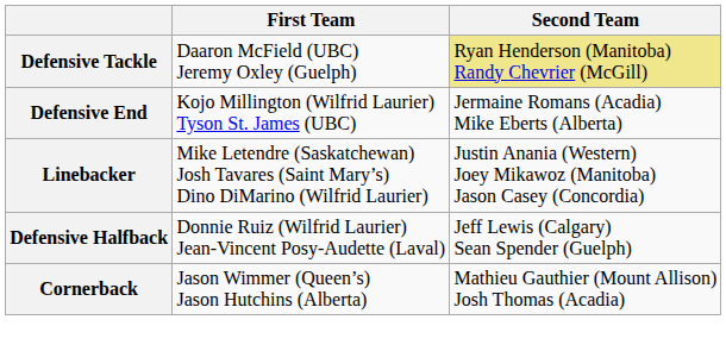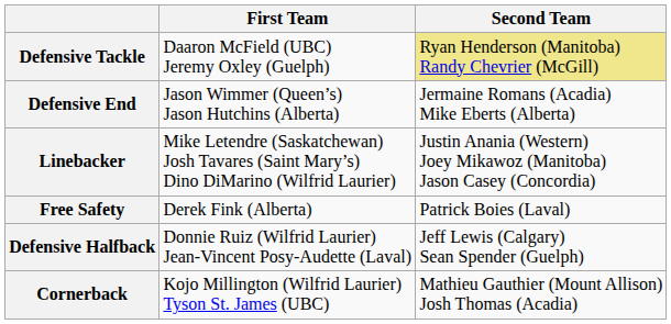 <table class="wikitable">
 <tr>
 <th></th>
 <th>First Team</th>
 <th>Second Team</th>
 </tr>
 <tr>
 <th>Defensive Tackle</th>
 <td>Daaron McField (UBC)<br>Jeremy Oxley (Guelph)</td>
 <td style="background: khaki;">Ryan Henderson (Manitoba)<br><a href='#'>Randy Chevrier</a> (McGill)</td>
 </tr>
 <tr>
 <th>Defensive End</th>
-<td>Kojo Millington (Wilfrid Laurier)<br><a href='#'>Tyson St. James</a> (UBC)</td>
+<td>Jason Wimmer (Queen’s)<br>Jason Hutchins (Alberta)</td>
 <td>Jermaine Romans (Acadia)<br>Mike Eberts (Alberta)</td>
 </tr>
 <tr>
 <th>Linebacker</th>
 <td>Mike Letendre (Saskatchewan)<br>Josh Tavares (Saint Mary’s)<br>Dino DiMarino (Wilfrid Laurier)</td>
 <td>Justin Anania (Western)<br>Joey Mikawoz (Manitoba)<br>Jason Casey (Concordia)</td>
 </tr>
 <tr>
+<th>Free Safety</th>
+<td>Derek Fink (Alberta)</td>
+<td>Patrick Boies (Laval)</td>
+</tr>
+<tr>
 <th>Defensive Halfback</th>
 <td>Donnie Ruiz (Wilfrid Laurier)<br>Jean-Vincent Posy-Audette (Laval)</td>
 <td>Jeff Lewis (Calgary)<br>Sean Spender (Guelph)</td>
 </tr>
 <tr>
 <th>Cornerback</th>
-<td>Jason Wimmer (Queen’s)<br>Jason Hutchins (Alberta)</td>
+<td>Kojo Millington (Wilfrid Laurier)<br><a href='#'>Tyson St. James</a> (UBC)</td>
 <td>Mathieu Gauthier (Mount Allison)<br>Josh Thomas (Acadia)</td>
 </tr>
 </table>
